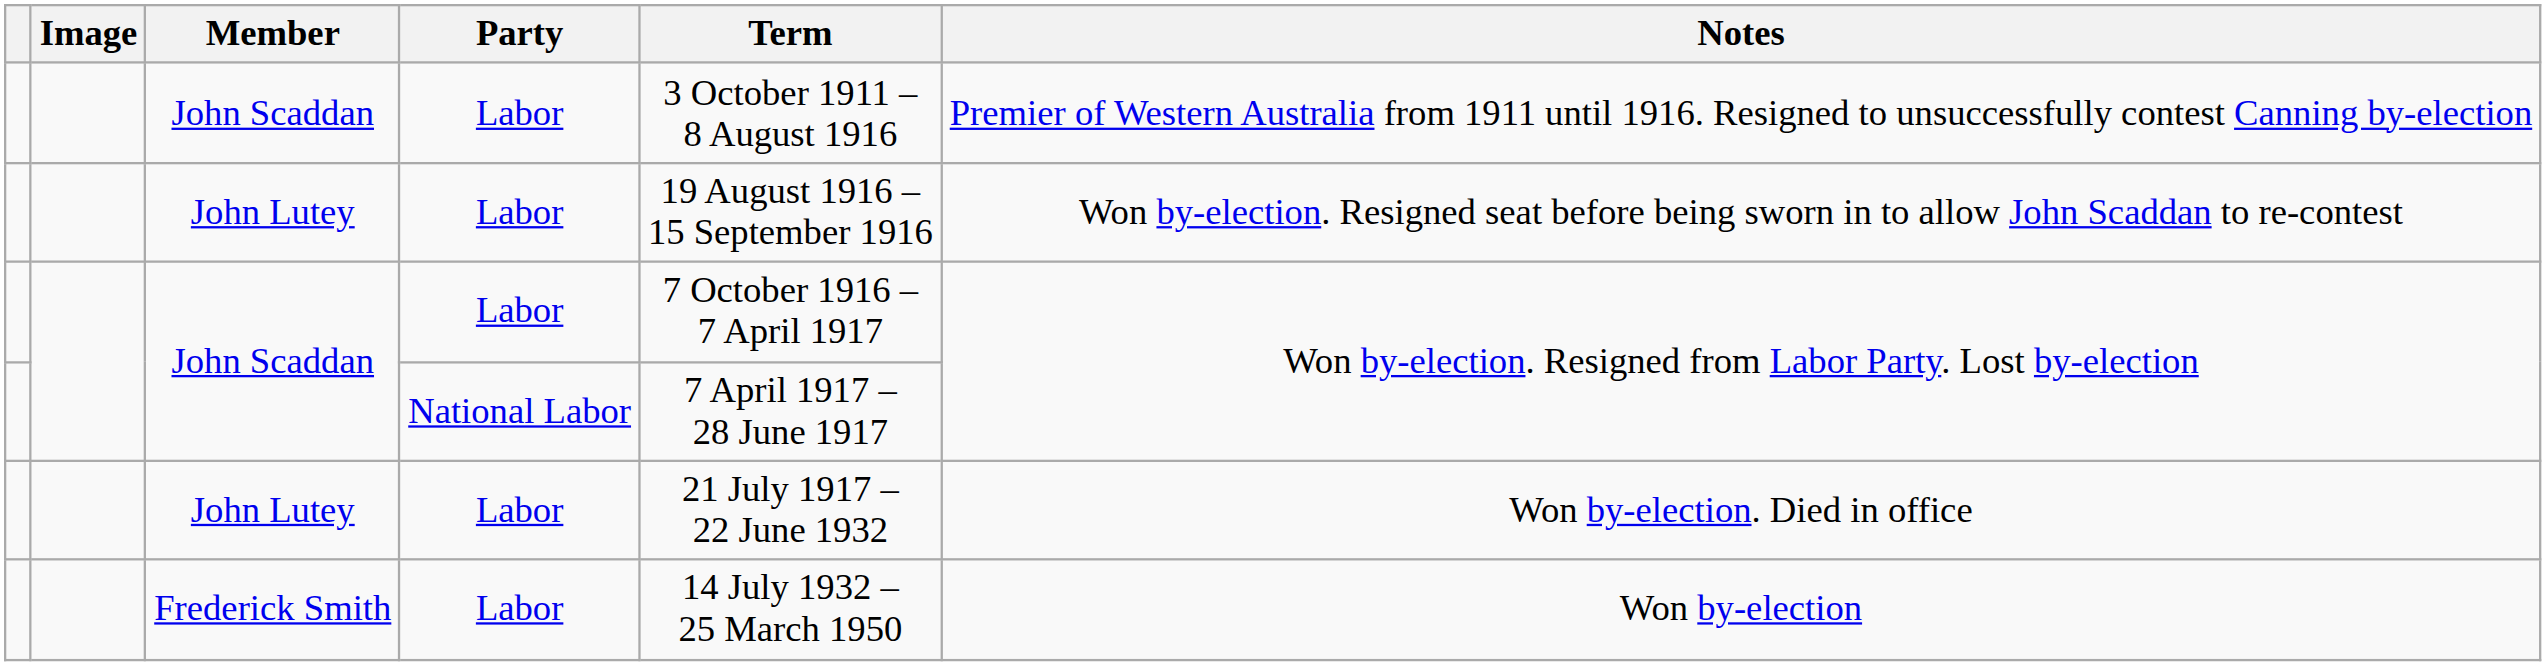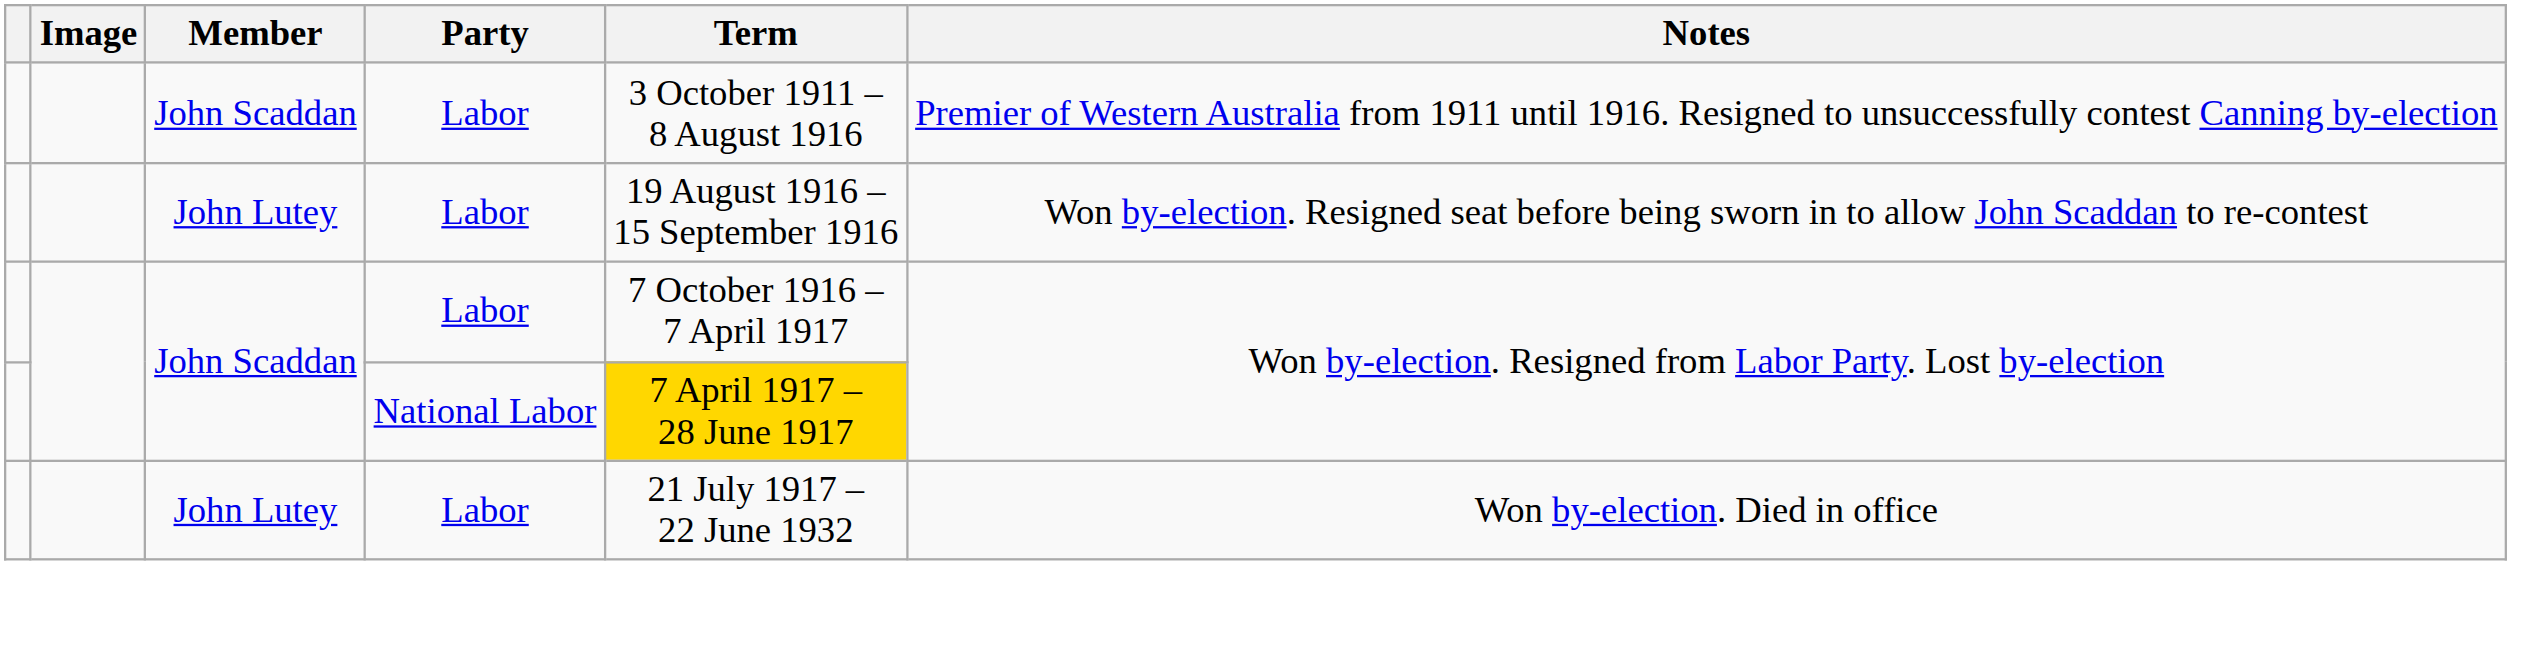 <table class="wikitable" style="text-align:center">
 <tr>
 <th></th>
 <th>Image</th>
 <th>Member</th>
 <th>Party</th>
 <th>Term</th>
 <th>Notes</th>
 </tr>
 <tr>
 <td> </td>
 <td></td>
 <td><a href='#'>John Scaddan</a></td>
 <td><a href='#'>Labor</a></td>
 <td>3 October 1911 –<br> 8 August 1916</td>
 <td><a href='#'>Premier of Western Australia</a> from 1911 until 1916. Resigned to unsuccessfully contest <a href='#'>Canning by-election</a></td>
 </tr>
 <tr>
 <td> </td>
 <td></td>
 <td><a href='#'>John Lutey</a></td>
 <td><a href='#'>Labor</a></td>
 <td>19 August 1916 –<br>15 September 1916</td>
 <td>Won <a href='#'>by-election</a>. Resigned seat before being sworn in to allow <a href='#'>John Scaddan</a> to re-contest</td>
 </tr>
 <tr>
 <td> </td>
 <td rowspan="2"></td>
 <td rowspan="2"><a href='#'>John Scaddan</a></td>
 <td><a href='#'>Labor</a></td>
 <td>7 October 1916 –<br>7 April 1917</td>
 <td rowspan="2">Won <a href='#'>by-election</a>. Resigned from <a href='#'>Labor Party</a>. Lost <a href='#'>by-election</a></td>
 </tr>
 <tr>
 <td> </td>
 <td><a href='#'>National Labor</a></td>
-<td>7 April 1917 –<br> 28 June 1917</td>
+<td style="background: gold;">7 April 1917 –<br> 28 June 1917</td>
 </tr>
 <tr>
 <td> </td>
 <td></td>
 <td><a href='#'>John Lutey</a></td>
 <td><a href='#'>Labor</a></td>
 <td>21 July 1917 –<br>22 June 1932</td>
 <td>Won <a href='#'>by-election</a>. Died in office</td>
 </tr>
-<tr>
-<td> </td>
-<td></td>
-<td><a href='#'>Frederick Smith</a></td>
-<td><a href='#'>Labor</a></td>
-<td>14 July 1932 –<br>25 March 1950</td>
-<td>Won <a href='#'>by-election</a></td>
-</tr>
 </table>
